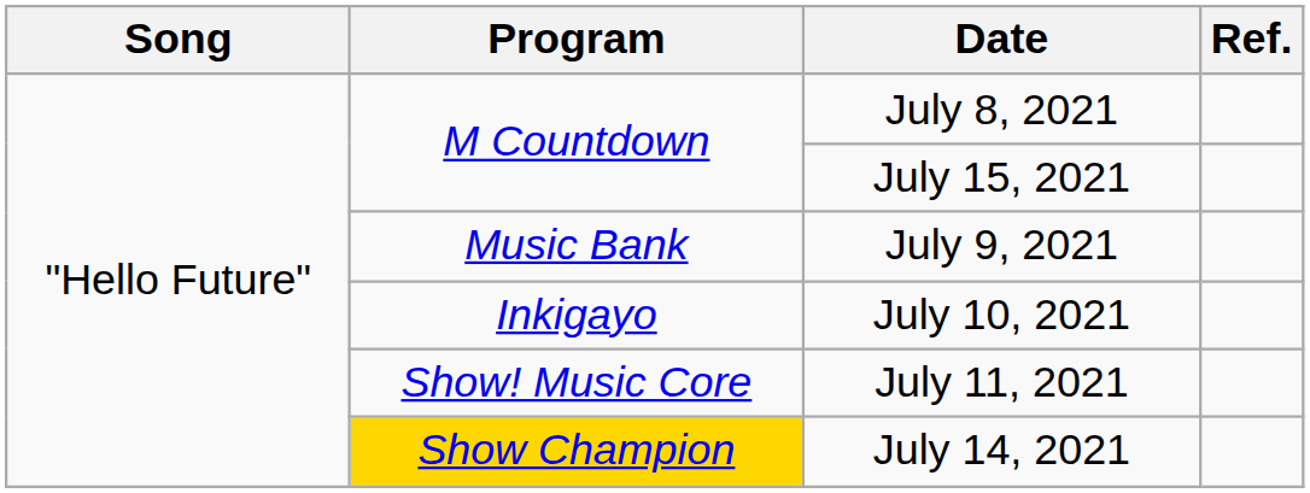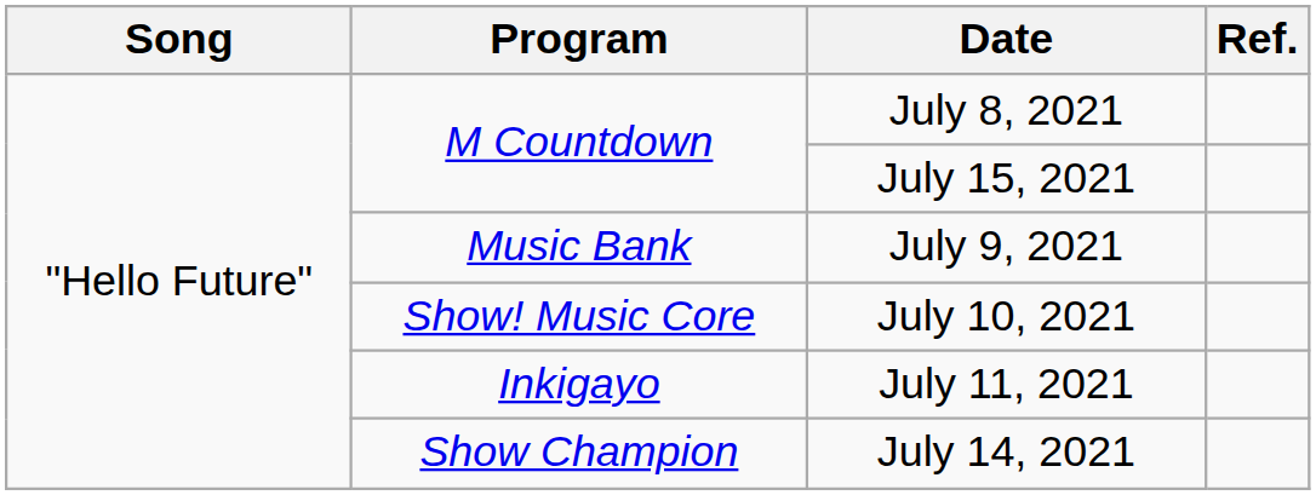 <table class="wikitable" style="text-align:center">
 <tr>
 <th width="120">Song</th>
 <th width="160">Program</th>
 <th width="140">Date</th>
 <th>Ref.</th>
 </tr>
 <tr>
 <td rowspan="6">"Hello Future"</td>
 <td rowspan="2"><em><a href='#'>M Countdown</a></em></td>
 <td>July 8, 2021</td>
 <td></td>
 </tr>
 <tr>
 <td>July 15, 2021</td>
 <td></td>
 </tr>
 <tr>
 <td><em><a href='#'>Music Bank</a></em></td>
 <td>July 9, 2021</td>
 <td></td>
 </tr>
 <tr>
-<td><em><a href='#'>Inkigayo</a></em></td>
+<td><em><a href='#'>Show! Music Core</a></em></td>
 <td>July 10, 2021</td>
 <td></td>
 </tr>
 <tr>
-<td><em><a href='#'>Show! Music Core</a></em></td>
+<td><em><a href='#'>Inkigayo</a></em></td>
 <td>July 11, 2021</td>
 <td></td>
 </tr>
 <tr>
-<td style="background: gold;"><em><a href='#'>Show Champion</a></em></td>
+<td><em><a href='#'>Show Champion</a></em></td>
 <td>July 14, 2021</td>
 <td></td>
 </tr>
 </table>
